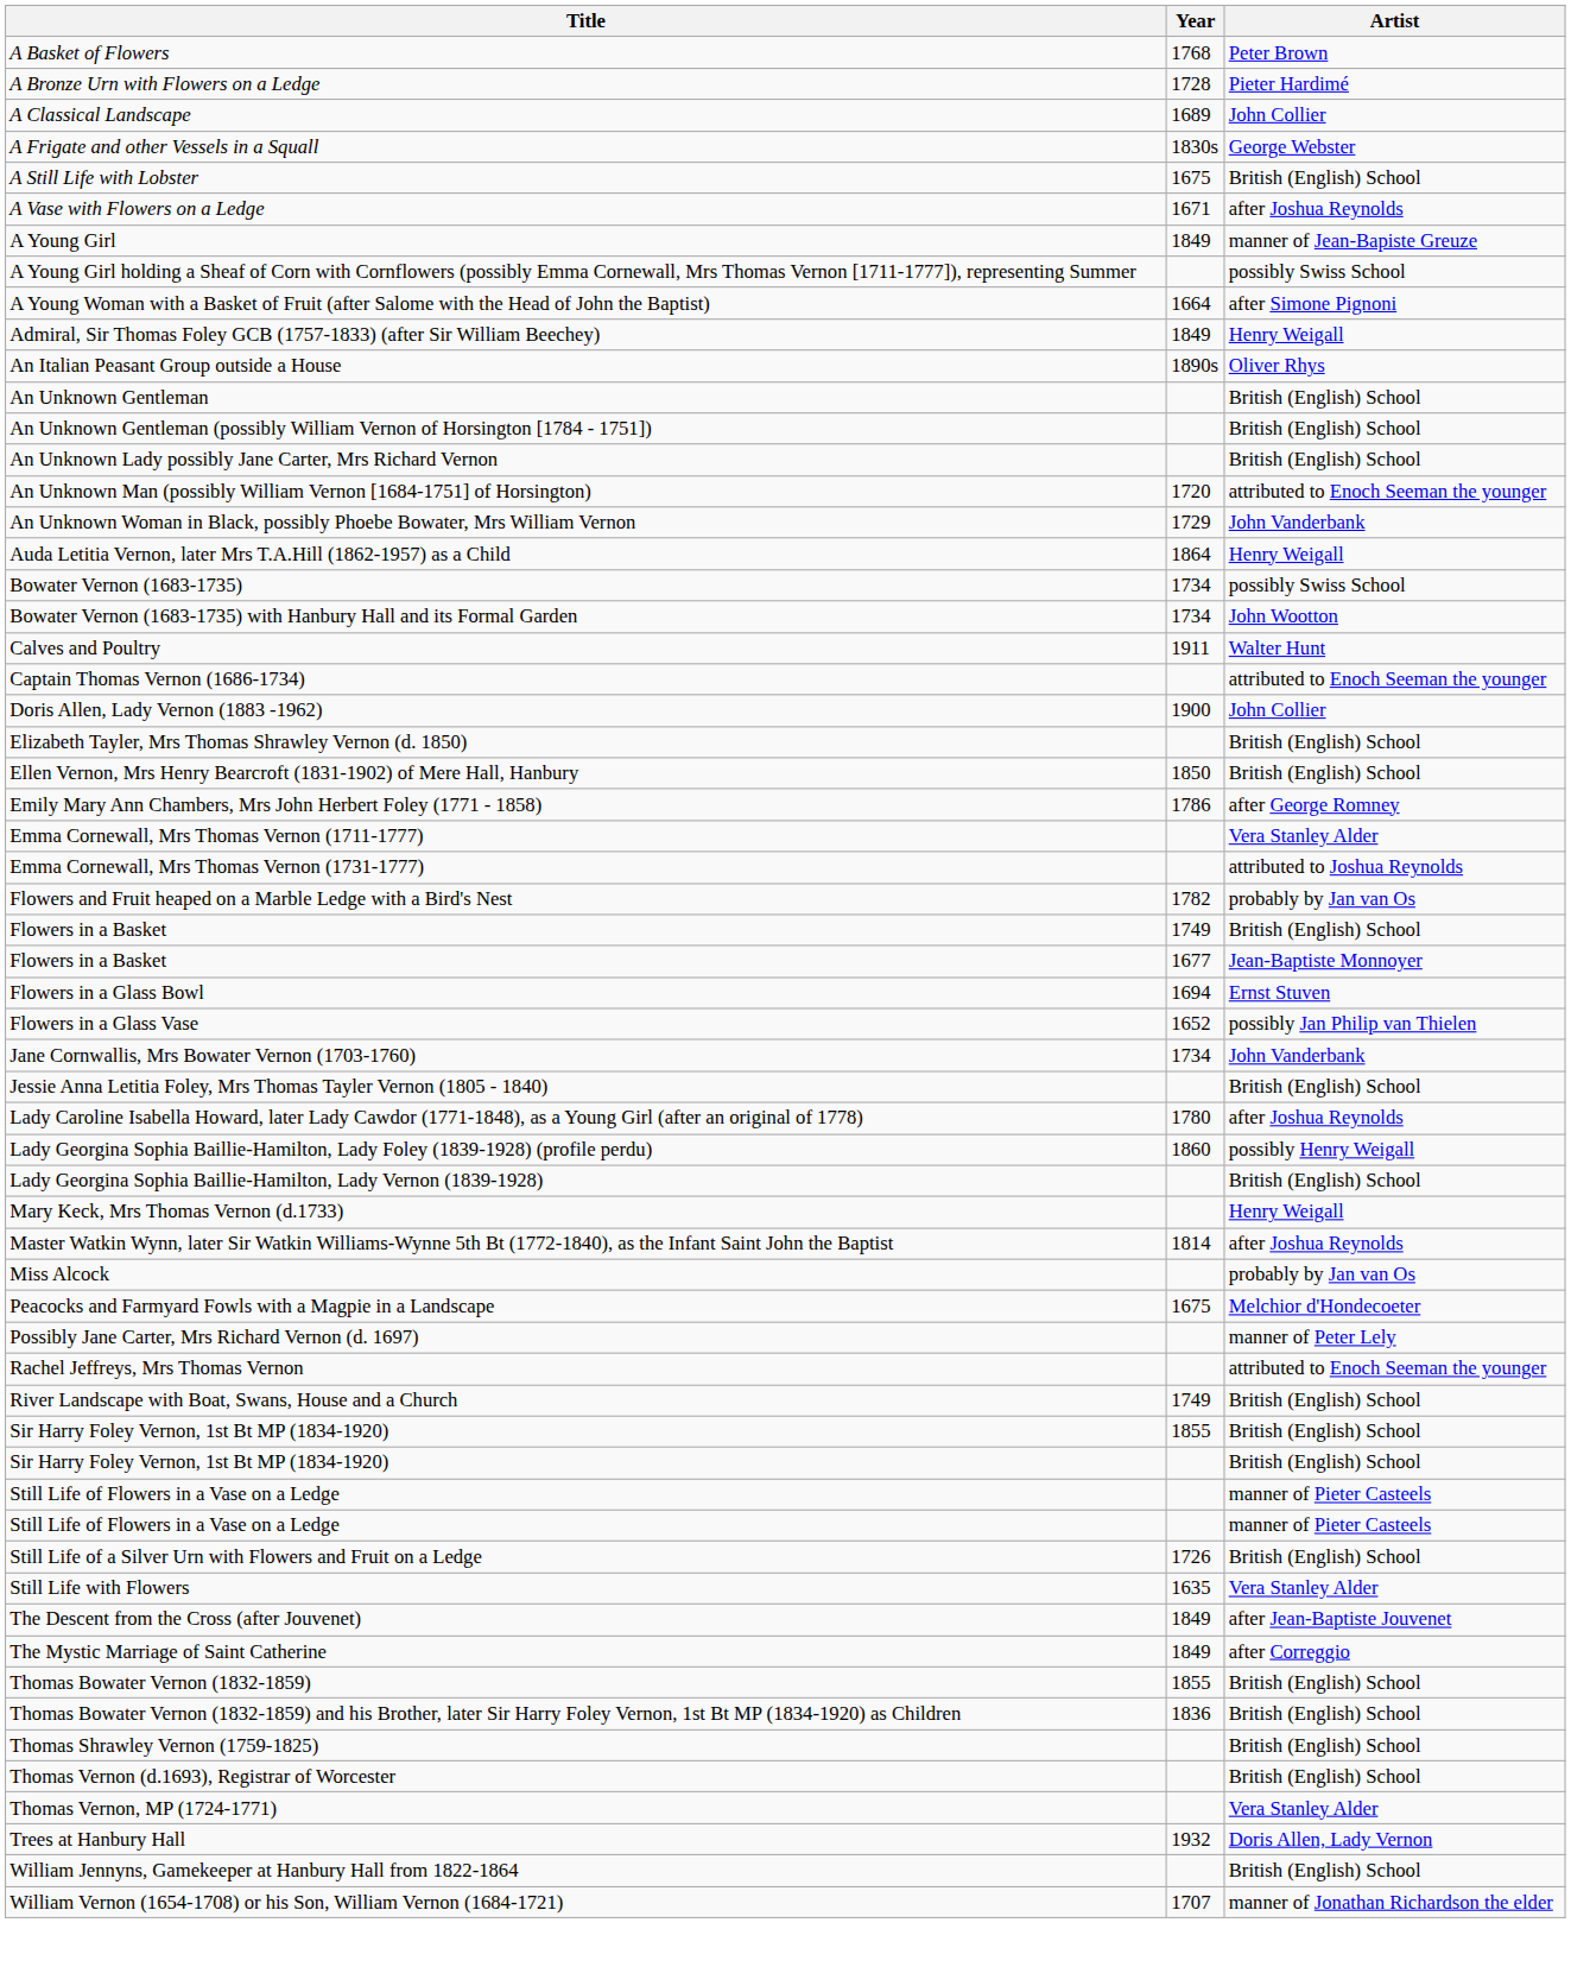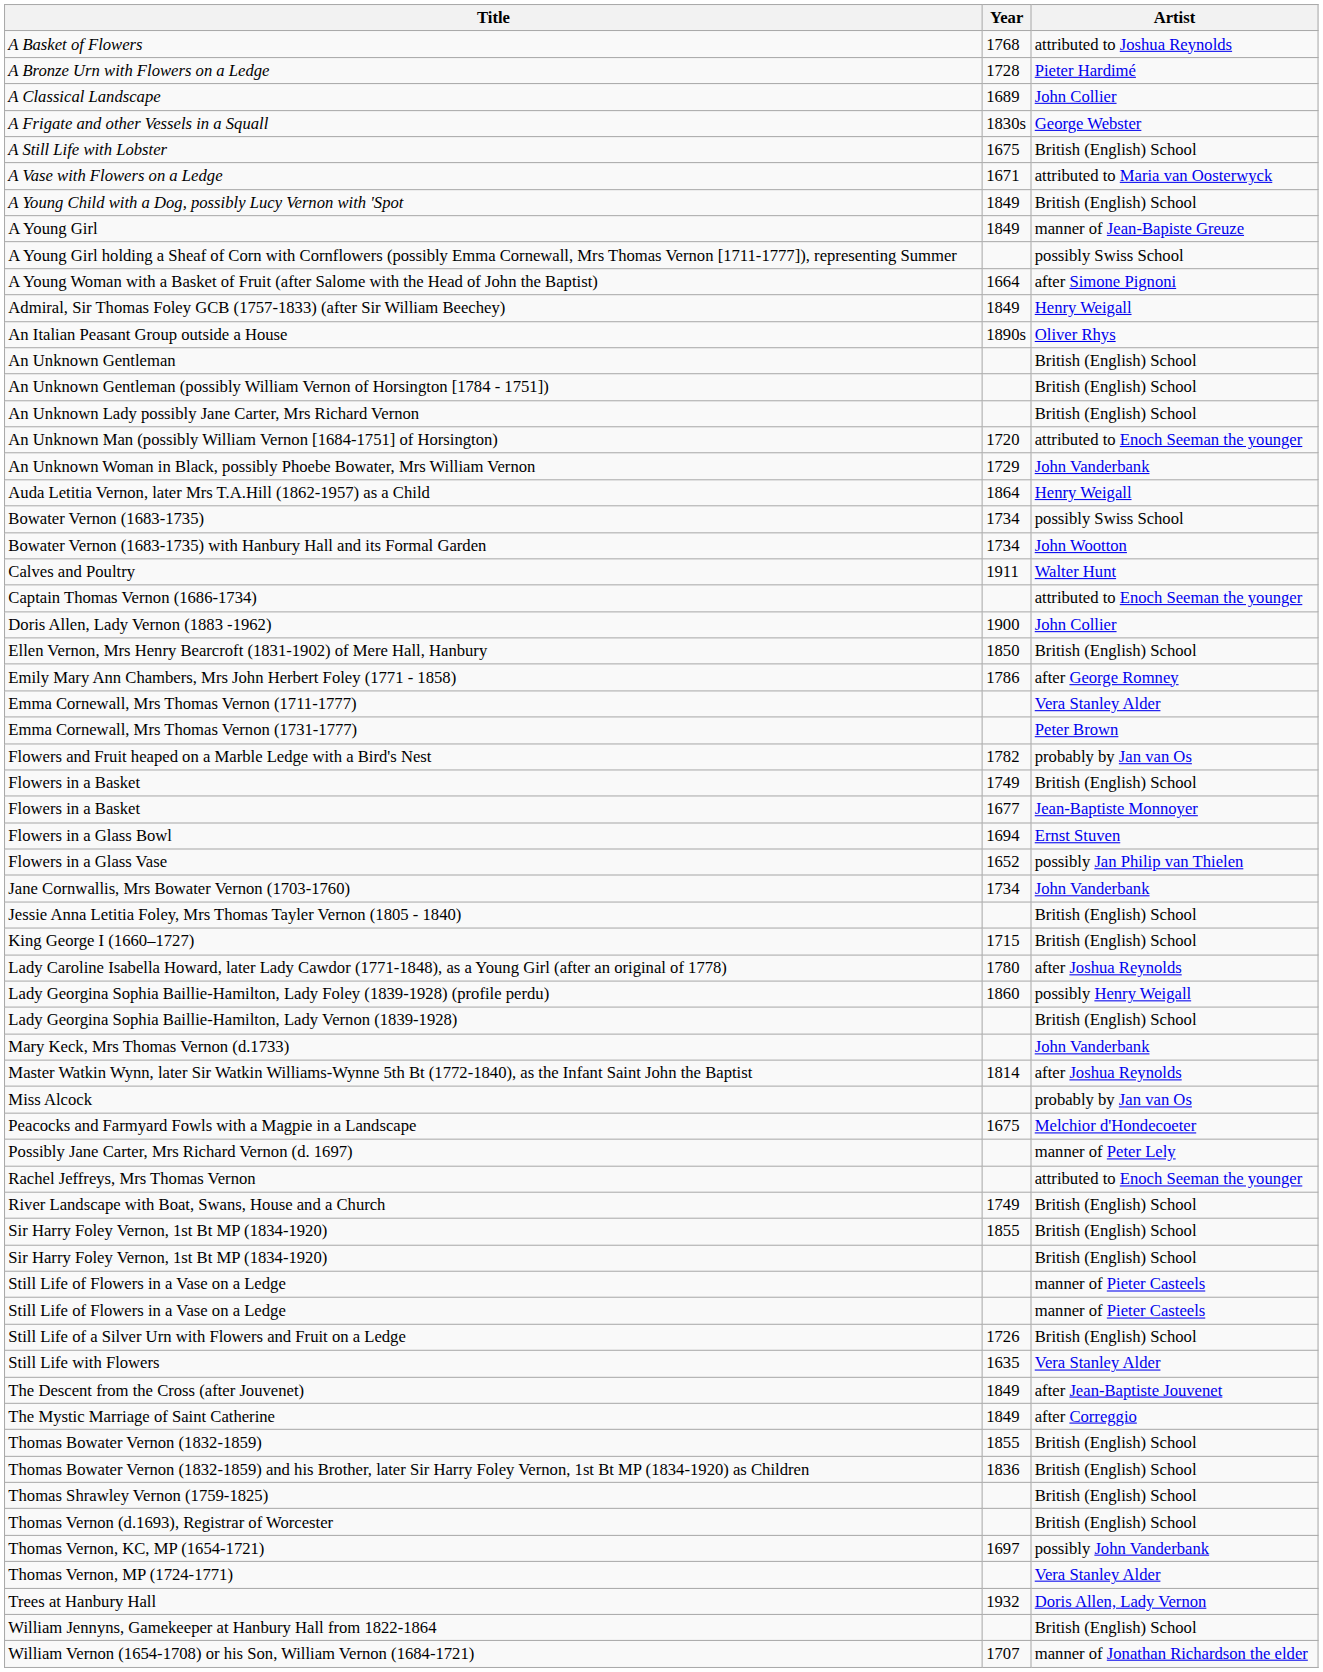 <table class='wikitable sortable' style="width:100%">
 <tr>
 <th>Title</th>
 <th>Year</th>
 <th>Artist</th>
 </tr>
 <tr>
 <td><em>A Basket of Flowers</em></td>
 <td>1768</td>
-<td><a href='#'>Peter Brown</a></td>
+<td>attributed to <a href='#'>Joshua Reynolds</a></td>
 </tr>
 <tr>
 <td><em>A Bronze Urn with Flowers on a Ledge</em></td>
 <td> 1728</td>
 <td><a href='#'>Pieter Hardimé</a></td>
 </tr>
 <tr>
 <td><em>A Classical Landscape</em></td>
 <td> 1689</td>
 <td><a href='#'>John Collier</a></td>
 </tr>
 <tr>
 <td><em>A Frigate and other Vessels in a Squall</em></td>
 <td>1830s</td>
 <td><a href='#'>George Webster</a></td>
 </tr>
 <tr>
 <td><em>A Still Life with Lobster</em></td>
 <td>1675</td>
 <td>British (English) School</td>
 </tr>
 <tr>
 <td><em>A Vase with Flowers on a Ledge</em></td>
 <td> 1671</td>
-<td>after <a href='#'>Joshua Reynolds</a></td>
+<td>attributed to <a href='#'>Maria van Oosterwyck</a></td>
+</tr>
+<tr>
+<td><em>A Young Child with a Dog, possibly Lucy Vernon with 'Spot<strong></td>
+<td> 1849</td>
+<td>British (English) School</td>
 </tr>
 <tr>
 <td></em>A Young Girl<em></td>
 <td> 1849</td>
 <td>manner of <a href='#'>Jean-Bapiste Greuze</a></td>
 </tr>
 <tr>
 <td></em>A Young Girl holding a Sheaf of Corn with Cornflowers (possibly Emma Cornewall, Mrs Thomas Vernon [1711-1777]), representing Summer<em></td>
 <td></td>
 <td>possibly Swiss School</td>
 </tr>
 <tr>
 <td></em>A Young Woman with a Basket of Fruit (after Salome with the Head of John the Baptist)<em></td>
 <td> 1664</td>
 <td>after <a href='#'>Simone Pignoni</a></td>
 </tr>
 <tr>
 <td></em>Admiral, Sir Thomas Foley GCB (1757-1833) (after Sir William Beechey)<em></td>
 <td>1849</td>
 <td><a href='#'>Henry Weigall</a></td>
 </tr>
 <tr>
 <td></em>An Italian Peasant Group outside a House<em></td>
 <td>1890s</td>
 <td><a href='#'>Oliver Rhys</a></td>
 </tr>
 <tr>
 <td></em>An Unknown Gentleman<em></td>
 <td></td>
 <td>British (English) School</td>
 </tr>
 <tr>
 <td></em>An Unknown Gentleman (possibly William Vernon of Horsington [1784 - 1751])<em></td>
 <td></td>
 <td>British (English) School</td>
 </tr>
 <tr>
 <td></em>An Unknown Lady possibly Jane Carter, Mrs Richard Vernon<em></td>
 <td></td>
 <td>British (English) School</td>
 </tr>
 <tr>
 <td></em>An Unknown Man (possibly William Vernon [1684-1751] of Horsington)<em></td>
 <td>1720</td>
 <td>attributed to <a href='#'>Enoch Seeman the younger</a></td>
 </tr>
 <tr>
 <td></em>An Unknown Woman in Black, possibly Phoebe Bowater, Mrs William Vernon<em></td>
 <td>1729</td>
 <td><a href='#'>John Vanderbank</a></td>
 </tr>
 <tr>
 <td></em>Auda Letitia Vernon, later Mrs T.A.Hill (1862-1957) as a Child<em></td>
 <td>1864</td>
 <td><a href='#'>Henry Weigall</a></td>
 </tr>
 <tr>
 <td></em>Bowater Vernon (1683-1735)<em></td>
 <td>1734</td>
 <td>possibly Swiss School</td>
 </tr>
 <tr>
 <td></em>Bowater Vernon (1683-1735) with Hanbury Hall and its Formal Garden<em></td>
 <td>1734</td>
 <td><a href='#'>John Wootton</a></td>
 </tr>
 <tr>
 <td></em>Calves and Poultry<em></td>
 <td> 1911</td>
 <td><a href='#'>Walter Hunt</a></td>
 </tr>
 <tr>
 <td></em>Captain Thomas Vernon (1686-1734)<em></td>
 <td></td>
 <td>attributed to <a href='#'>Enoch Seeman the younger</a></td>
 </tr>
 <tr>
 <td></em>Doris Allen, Lady Vernon (1883 -1962)<em></td>
 <td>1900</td>
 <td><a href='#'>John Collier</a></td>
 </tr>
 <tr>
-<td></em>Elizabeth Tayler, Mrs Thomas Shrawley Vernon (d. 1850)<em></td>
-<td></td>
-<td>British (English) School</td>
-</tr>
-<tr>
 <td></em>Ellen Vernon, Mrs Henry Bearcroft (1831-1902) of Mere Hall, Hanbury<em></td>
 <td>1850</td>
 <td>British (English) School</td>
 </tr>
 <tr>
 <td></em>Emily Mary Ann Chambers, Mrs John Herbert Foley (1771 - 1858)<em></td>
 <td> 1786</td>
 <td>after <a href='#'>George Romney</a></td>
 </tr>
 <tr>
 <td></em>Emma Cornewall, Mrs Thomas Vernon (1711-1777)<em></td>
 <td></td>
 <td><a href='#'>Vera Stanley Alder</a></td>
 </tr>
 <tr>
 <td></em>Emma Cornewall, Mrs Thomas Vernon (1731-1777)<em></td>
 <td></td>
-<td>attributed to <a href='#'>Joshua Reynolds</a></td>
+<td><a href='#'>Peter Brown</a></td>
 </tr>
 <tr>
 <td></em>Flowers and Fruit heaped on a Marble Ledge with a Bird's Nest<em></td>
 <td> 1782</td>
 <td>probably by <a href='#'>Jan van Os</a></td>
 </tr>
 <tr>
 <td></em>Flowers in a Basket<em></td>
 <td> 1749</td>
 <td>British (English) School</td>
 </tr>
 <tr>
 <td></em>Flowers in a Basket<em></td>
 <td> 1677</td>
 <td><a href='#'>Jean-Baptiste Monnoyer</a></td>
 </tr>
 <tr>
 <td></em>Flowers in a Glass Bowl<em></td>
 <td> 1694</td>
 <td><a href='#'>Ernst Stuven</a></td>
 </tr>
 <tr>
 <td></em>Flowers in a Glass Vase<em></td>
 <td> 1652</td>
 <td>possibly <a href='#'>Jan Philip van Thielen</a></td>
 </tr>
 <tr>
 <td></em>Jane Cornwallis, Mrs Bowater Vernon (1703-1760)<em></td>
 <td>1734</td>
 <td><a href='#'>John Vanderbank</a></td>
 </tr>
 <tr>
 <td></em>Jessie Anna Letitia Foley, Mrs Thomas Tayler Vernon (1805 - 1840)<em></td>
 <td></td>
 <td>British (English) School</td>
 </tr>
 <tr>
+<td></em>King George I (1660–1727)<em></td>
+<td>1715</td>
+<td>British (English) School</td>
+</tr>
+<tr>
 <td></em>Lady Caroline Isabella Howard, later Lady Cawdor (1771-1848), as a Young Girl (after an original of 1778)<em></td>
 <td>1780</td>
 <td>after <a href='#'>Joshua Reynolds</a></td>
 </tr>
 <tr>
 <td></em>Lady Georgina Sophia Baillie-Hamilton, Lady Foley (1839-1928) (profile perdu)<em></td>
 <td>1860</td>
 <td>possibly <a href='#'>Henry Weigall</a></td>
 </tr>
 <tr>
 <td></em>Lady Georgina Sophia Baillie-Hamilton, Lady Vernon (1839-1928)<em></td>
 <td></td>
 <td>British (English) School</td>
 </tr>
 <tr>
 <td></em>Mary Keck, Mrs Thomas Vernon (d.1733)<em></td>
 <td></td>
-<td><a href='#'>Henry Weigall</a></td>
+<td><a href='#'>John Vanderbank</a></td>
 </tr>
 <tr>
 <td></em>Master Watkin Wynn, later Sir Watkin Williams-Wynne 5th Bt (1772-1840), as the Infant Saint John the Baptist<em></td>
 <td> 1814</td>
 <td>after <a href='#'>Joshua Reynolds</a></td>
 </tr>
 <tr>
 <td></em>Miss Alcock<em></td>
 <td></td>
 <td>probably by <a href='#'>Jan van Os</a></td>
 </tr>
 <tr>
 <td></em>Peacocks and Farmyard Fowls with a Magpie in a Landscape<em></td>
 <td> 1675</td>
 <td><a href='#'>Melchior d'Hondecoeter</a></td>
 </tr>
 <tr>
 <td></em>Possibly Jane Carter, Mrs Richard Vernon (d. 1697)<em></td>
 <td></td>
 <td>manner of <a href='#'>Peter Lely</a></td>
 </tr>
 <tr>
 <td></em>Rachel Jeffreys, Mrs Thomas Vernon<em></td>
 <td></td>
 <td>attributed to <a href='#'>Enoch Seeman the younger</a></td>
 </tr>
 <tr>
 <td></em>River Landscape with Boat, Swans, House and a Church<em></td>
 <td> 1749</td>
 <td>British (English) School</td>
 </tr>
 <tr>
 <td></em>Sir Harry Foley Vernon, 1st Bt MP (1834-1920)<em></td>
 <td>1855</td>
 <td>British (English) School</td>
 </tr>
 <tr>
 <td></em>Sir Harry Foley Vernon, 1st Bt MP (1834-1920)<em></td>
 <td></td>
 <td>British (English) School</td>
 </tr>
 <tr>
 <td></em>Still Life of Flowers in a Vase on a Ledge<em></td>
 <td></td>
 <td>manner of <a href='#'>Pieter Casteels</a></td>
 </tr>
 <tr>
 <td></em>Still Life of Flowers in a Vase on a Ledge<em></td>
 <td></td>
 <td>manner of <a href='#'>Pieter Casteels</a></td>
 </tr>
 <tr>
 <td></em>Still Life of a Silver Urn with Flowers and Fruit on a Ledge<em></td>
 <td> 1726</td>
 <td>British (English) School</td>
 </tr>
 <tr>
 <td></em>Still Life with Flowers<em></td>
 <td> 1635</td>
 <td><a href='#'>Vera Stanley Alder</a></td>
 </tr>
 <tr>
 <td></em>The Descent from the Cross (after Jouvenet)<em></td>
 <td> 1849</td>
 <td>after <a href='#'>Jean-Baptiste Jouvenet</a></td>
 </tr>
 <tr>
 <td></em>The Mystic Marriage of Saint Catherine<em></td>
 <td> 1849</td>
 <td>after <a href='#'>Correggio</a></td>
 </tr>
 <tr>
 <td></em>Thomas Bowater Vernon (1832-1859)<em></td>
 <td>1855</td>
 <td>British (English) School</td>
 </tr>
 <tr>
 <td></em>Thomas Bowater Vernon (1832-1859) and his Brother, later Sir Harry Foley Vernon, 1st Bt MP (1834-1920) as Children<em></td>
 <td>1836</td>
 <td>British (English) School</td>
 </tr>
 <tr>
 <td></em>Thomas Shrawley Vernon (1759-1825)<em></td>
 <td></td>
 <td>British (English) School</td>
 </tr>
 <tr>
 <td></em>Thomas Vernon (d.1693), Registrar of Worcester<em></td>
 <td></td>
 <td>British (English) School</td>
 </tr>
 <tr>
+<td></em>Thomas Vernon, KC, MP (1654-1721)<em></td>
+<td> 1697</td>
+<td>possibly <a href='#'>John Vanderbank</a></td>
+</tr>
+<tr>
 <td></em>Thomas Vernon, MP (1724-1771)<em></td>
 <td></td>
 <td><a href='#'>Vera Stanley Alder</a></td>
 </tr>
 <tr>
 <td></em>Trees at Hanbury Hall<em></td>
 <td> 1932</td>
 <td><a href='#'>Doris Allen, Lady Vernon</a></td>
 </tr>
 <tr>
 <td></em>William Jennyns, Gamekeeper at Hanbury Hall from 1822-1864<em></td>
 <td></td>
 <td>British (English) School</td>
 </tr>
 <tr>
 <td></em>William Vernon (1654-1708) or his Son, William Vernon (1684-1721)<em></td>
 <td> 1707</td>
 <td>manner of <a href='#'>Jonathan Richardson the elder</a></td>
 </tr>
 </table>
